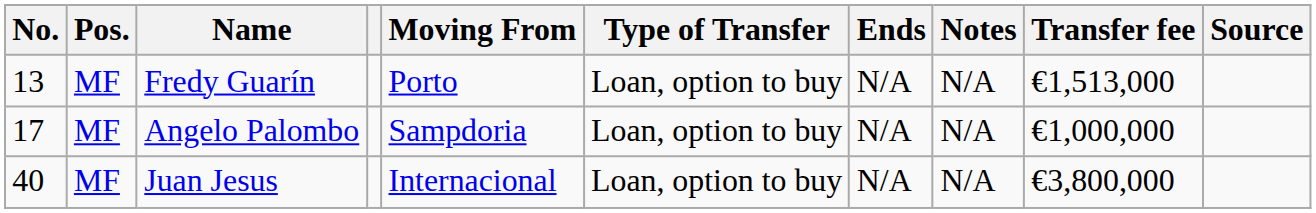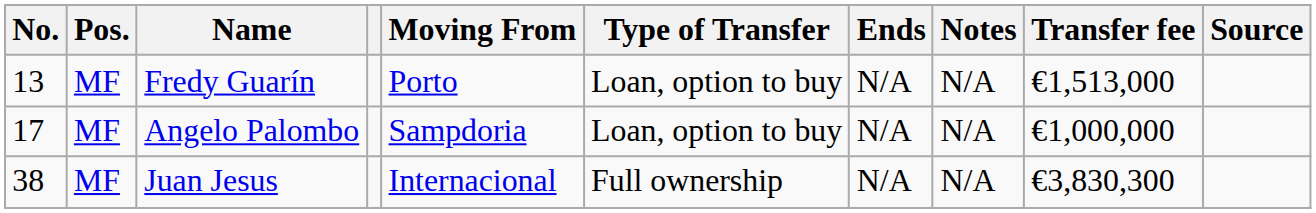 <table class="wikitable sortable">
 <tr>
 <th>No.</th>
 <th>Pos.</th>
 <th>Name</th>
 <th></th>
 <th>Moving From</th>
 <th>Type of Transfer</th>
 <th>Ends</th>
 <th>Notes</th>
 <th>Transfer fee</th>
 <th>Source</th>
 </tr>
 <tr>
 <td>13</td>
 <td><a href='#'>MF</a></td>
 <td> <a href='#'>Fredy Guarín</a></td>
 <td></td>
 <td> <a href='#'>Porto</a></td>
 <td>Loan, option to buy</td>
 <td>N/A</td>
 <td>N/A</td>
 <td>€1,513,000</td>
 <td></td>
 </tr>
 <tr>
 <td>17</td>
 <td><a href='#'>MF</a></td>
 <td> <a href='#'>Angelo Palombo</a></td>
 <td></td>
 <td> <a href='#'>Sampdoria</a></td>
 <td>Loan, option to buy</td>
 <td>N/A</td>
 <td>N/A</td>
 <td>€1,000,000</td>
 <td></td>
 </tr>
 <tr>
-<td>40</td>
+<td>38</td>
 <td><a href='#'>MF</a></td>
 <td> <a href='#'>Juan Jesus</a></td>
 <td></td>
 <td> <a href='#'>Internacional</a></td>
-<td>Loan, option to buy</td>
+<td>Full ownership</td>
 <td>N/A</td>
 <td>N/A</td>
-<td>€3,800,000</td>
+<td>€3,830,300</td>
 <td></td>
 </tr>
 </table>
